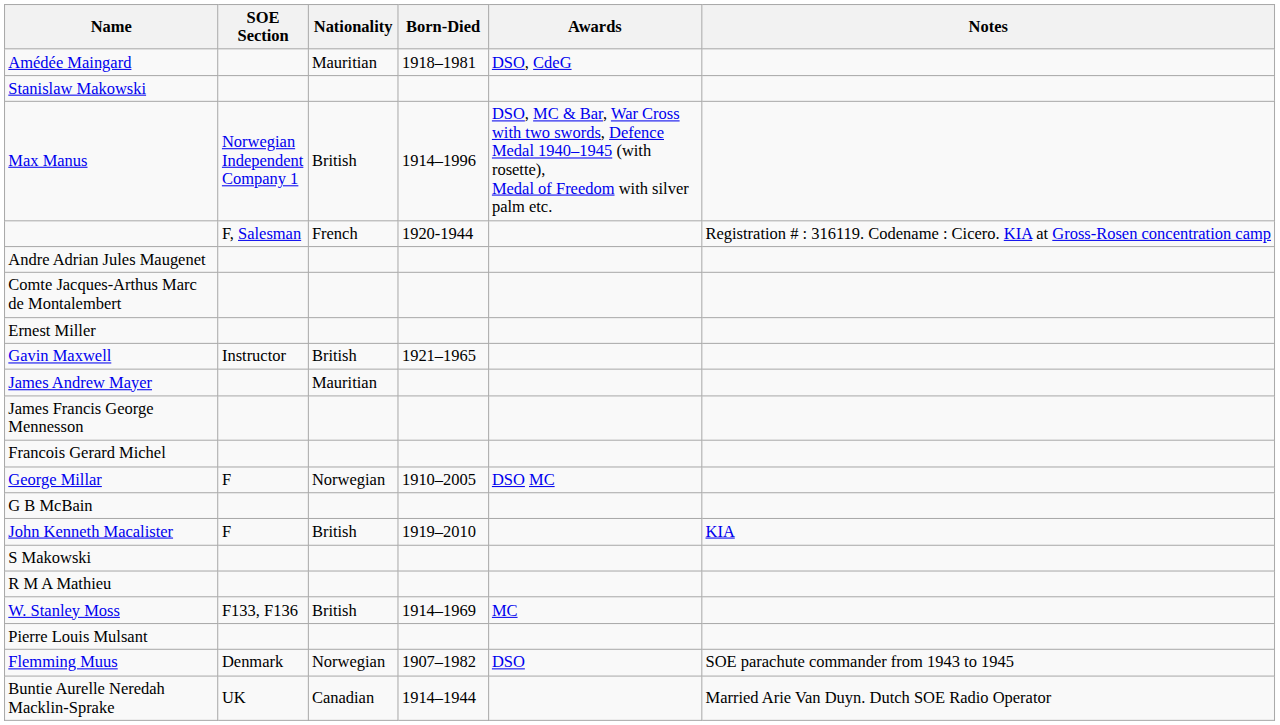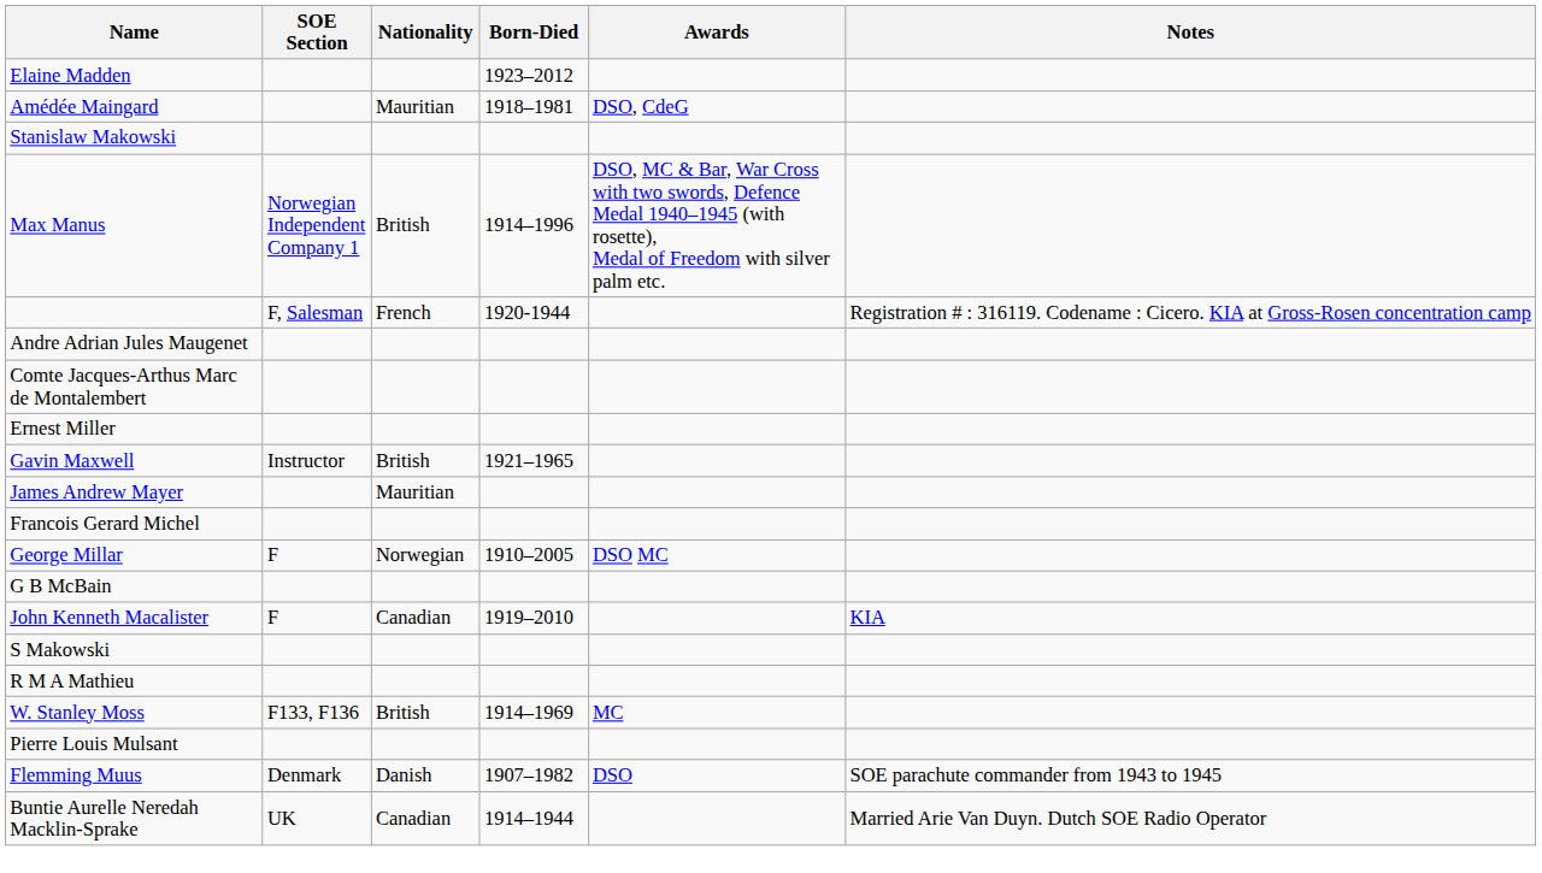 <table class="wikitable">
 <tr>
 <th width="200">Name</th>
 <th width="80">SOE Section</th>
 <th width="80">Nationality</th>
 <th width="80">Born-Died</th>
 <th width="200">Awards</th>
 <th>Notes</th>
+</tr>
+<tr>
+<td><a href='#'>Elaine Madden</a></td>
+<td></td>
+<td></td>
+<td>1923–2012</td>
+<td></td>
+<td></td>
 </tr>
 <tr>
 <td><a href='#'>Amédée Maingard</a></td>
 <td></td>
 <td>Mauritian</td>
 <td>1918–1981</td>
 <td><a href='#'>DSO</a>, <a href='#'>CdeG</a></td>
 <td></td>
 </tr>
 <tr>
 <td><a href='#'>Stanislaw Makowski</a></td>
 <td></td>
 <td></td>
 <td></td>
 <td></td>
 </tr>
 <tr>
 <td><a href='#'>Max Manus</a></td>
 <td><a href='#'>Norwegian Independent Company 1</a></td>
 <td>British</td>
 <td>1914–1996</td>
 <td><a href='#'>DSO</a>, <a href='#'>MC & Bar</a>, <a href='#'>War Cross with two swords</a>, <a href='#'>Defence Medal 1940–1945</a> (with rosette), <br><a href='#'>Medal of Freedom</a> with silver palm etc.</td>
 <td></td>
 </tr>
 <tr>
 <td></td>
 <td>F, <a href='#'>Salesman</a></td>
 <td>French</td>
 <td>1920-1944</td>
 <td></td>
 <td>Registration # : 316119. Codename : Cicero. <a href='#'>KIA</a> at <a href='#'>Gross-Rosen concentration camp</a></td>
 </tr>
 <tr>
 <td>Andre Adrian Jules Maugenet</td>
 <td></td>
 <td></td>
 <td></td>
 <td></td>
 <td></td>
 </tr>
 <tr>
 <td>Comte Jacques-Arthus Marc de Montalembert</td>
 <td></td>
 <td></td>
 <td></td>
 <td></td>
 <td></td>
 </tr>
 <tr>
 <td>Ernest Miller</td>
 <td></td>
 <td></td>
 <td></td>
 <td></td>
 <td></td>
 </tr>
 <tr>
 <td><a href='#'>Gavin Maxwell</a></td>
 <td>Instructor</td>
 <td>British</td>
 <td>1921–1965</td>
 <td></td>
 <td></td>
 </tr>
 <tr>
 <td><a href='#'>James Andrew Mayer</a></td>
 <td></td>
 <td>Mauritian</td>
 <td></td>
 <td></td>
 <td></td>
 </tr>
 <tr>
-<td>James Francis George Mennesson</td>
-<td></td>
-<td></td>
-<td></td>
-<td></td>
-<td></td>
-</tr>
-<tr>
 <td>Francois Gerard Michel</td>
 <td></td>
 <td></td>
 <td></td>
 <td></td>
 <td></td>
 </tr>
 <tr>
 <td><a href='#'>George Millar</a></td>
 <td>F</td>
 <td>Norwegian</td>
 <td>1910–2005</td>
 <td><a href='#'>DSO</a> <a href='#'>MC</a></td>
 <td></td>
 </tr>
 <tr>
 <td>G B McBain</td>
 <td></td>
 <td></td>
 <td></td>
 <td></td>
 <td></td>
 </tr>
 <tr>
 <td><a href='#'>John Kenneth Macalister</a></td>
 <td>F</td>
-<td>British</td>
+<td>Canadian</td>
 <td>1919–2010</td>
 <td></td>
 <td><a href='#'>KIA</a></td>
 </tr>
 <tr>
 <td>S Makowski</td>
 <td></td>
 <td></td>
 <td></td>
 <td></td>
 <td></td>
 </tr>
 <tr>
 <td>R M A Mathieu</td>
 <td></td>
 <td></td>
 <td></td>
 <td></td>
 <td></td>
 </tr>
 <tr>
 <td><a href='#'>W. Stanley Moss</a></td>
 <td>F133, F136</td>
 <td>British</td>
 <td>1914–1969</td>
 <td><a href='#'>MC</a></td>
 <td></td>
 </tr>
 <tr>
 <td>Pierre Louis Mulsant</td>
 <td></td>
 <td></td>
 <td></td>
 <td></td>
 <td></td>
 </tr>
 <tr>
 <td><a href='#'>Flemming Muus</a></td>
 <td>Denmark</td>
-<td>Norwegian</td>
+<td>Danish</td>
 <td>1907–1982</td>
 <td><a href='#'>DSO</a></td>
 <td>SOE parachute commander from 1943 to 1945</td>
 </tr>
 <tr>
 <td>Buntie Aurelle Neredah Macklin-Sprake</td>
 <td>UK</td>
 <td>Canadian</td>
 <td>1914–1944</td>
 <td></td>
 <td>Married Arie Van Duyn. Dutch SOE Radio Operator</td>
 </tr>
 </table>
